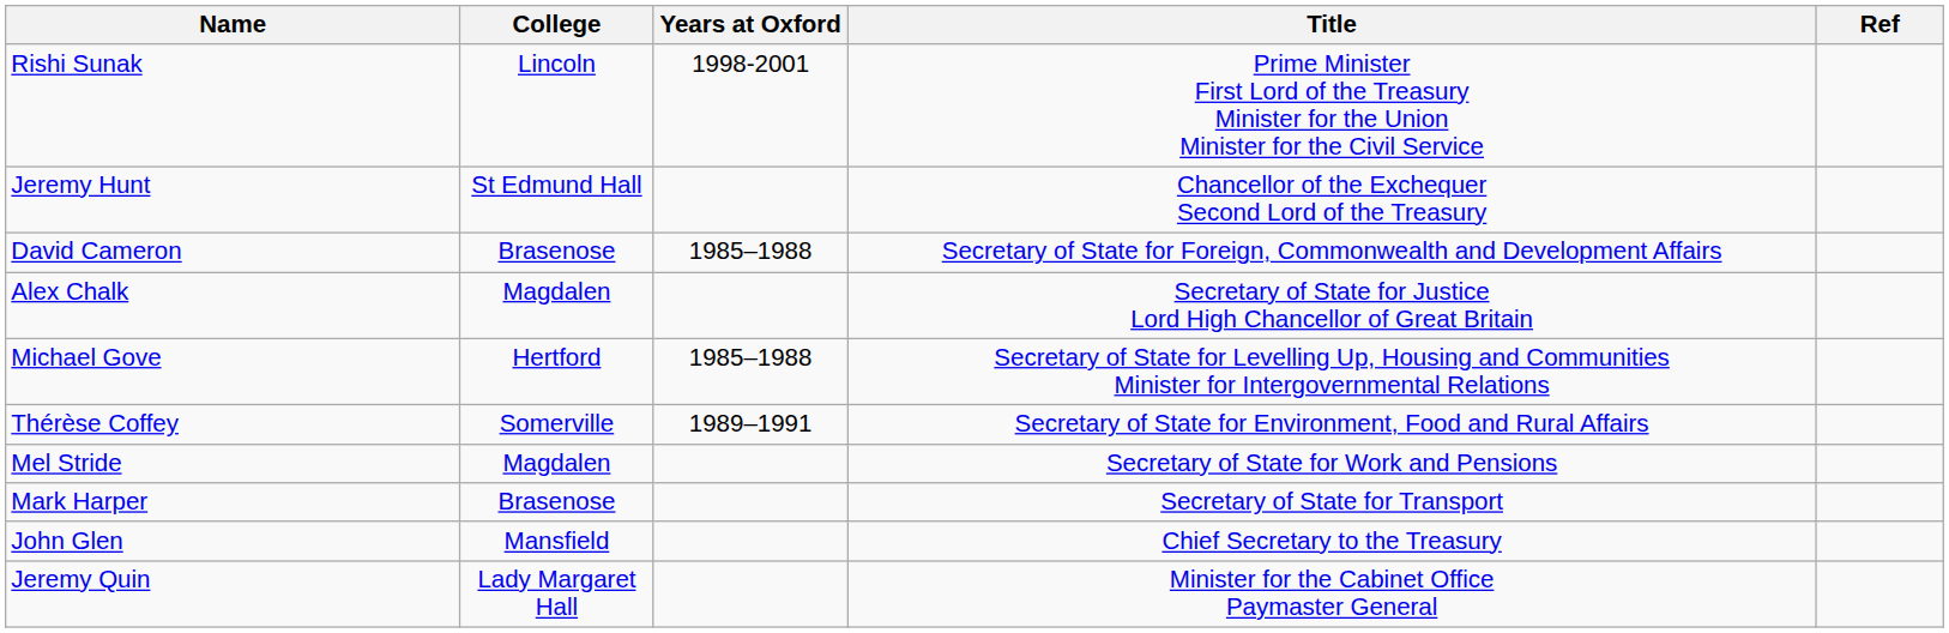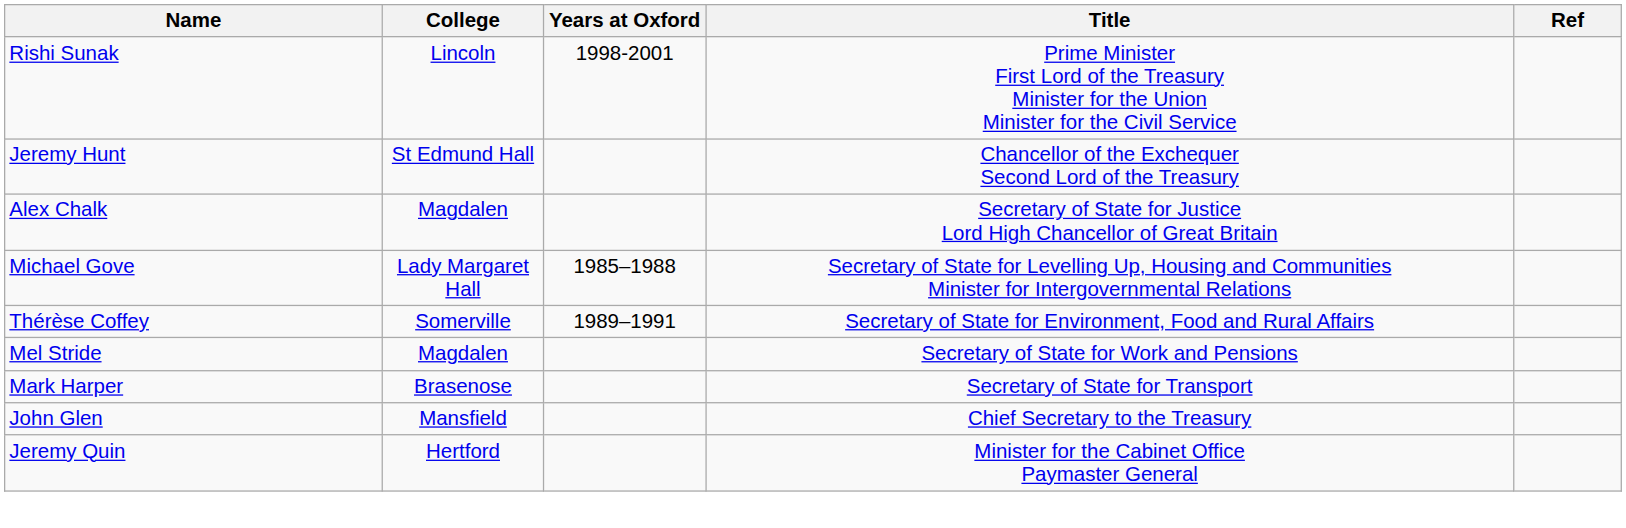 <table class="wikitable sortable" style="width:100%">
 <tr>
 <th width="*">Name</th>
 <th width="10%">College</th>
 <th width="10%">Years at Oxford</th>
 <th width="50%">Title</th>
 <th width="*">Ref</th>
 </tr>
 <tr valign="top">
 <td><a href='#'>Rishi Sunak</a></td>
 <td align="center"><a href='#'>Lincoln</a></td>
 <td align="center">1998-2001</td>
 <td align="center"><a href='#'>Prime Minister</a><br><a href='#'>First Lord of the Treasury</a><br><a href='#'>Minister for the Union</a><br><a href='#'>Minister for the Civil Service</a></td>
 <td align="center"></td>
 </tr>
 <tr valign="top">
 <td><a href='#'>Jeremy Hunt</a></td>
 <td align="center"><a href='#'>St Edmund Hall</a></td>
 <td align="center"></td>
 <td align="center"><a href='#'>Chancellor of the Exchequer</a><br><a href='#'>Second Lord of the Treasury</a></td>
 <td align="center"></td>
 </tr>
 <tr valign="top">
-<td><a href='#'>David Cameron</a></td>
-<td align="center"><a href='#'>Brasenose</a></td>
-<td align="center">1985–1988</td>
-<td align="center"><a href='#'>Secretary of State for Foreign, Commonwealth and Development Affairs</a></td>
-<td align="center"></td>
-</tr>
-<tr valign="top">
 <td><a href='#'>Alex Chalk</a></td>
 <td align="center"><a href='#'>Magdalen</a></td>
 <td align="center"></td>
 <td align="center"><a href='#'>Secretary of State for Justice</a><br><a href='#'>Lord High Chancellor of Great Britain</a></td>
 <td align="center"></td>
 </tr>
 <tr valign="top">
 <td><a href='#'>Michael Gove</a></td>
-<td align="center"><a href='#'>Hertford</a></td>
+<td align="center"><a href='#'>Lady Margaret Hall</a></td>
 <td align="center">1985–1988</td>
 <td align="center"><a href='#'>Secretary of State for Levelling Up, Housing and Communities</a><br><a href='#'>Minister for Intergovernmental Relations</a></td>
 <td align="center"></td>
 </tr>
 <tr valign="top">
 <td><a href='#'>Thérèse Coffey</a></td>
 <td align="center"><a href='#'>Somerville</a></td>
 <td align="center">1989–1991</td>
 <td align="center"><a href='#'>Secretary of State for Environment, Food and Rural Affairs</a></td>
 <td align="center"></td>
 </tr>
 <tr valign="top">
 <td><a href='#'>Mel Stride</a></td>
 <td align="center"><a href='#'>Magdalen</a></td>
 <td align="center"></td>
 <td align="center"><a href='#'>Secretary of State for Work and Pensions</a></td>
 <td align="center"></td>
 </tr>
 <tr valign="top">
 <td><a href='#'>Mark Harper</a></td>
 <td align="center"><a href='#'>Brasenose</a></td>
 <td align="center"></td>
 <td align="center"><a href='#'>Secretary of State for Transport</a></td>
 <td align="center"></td>
 </tr>
 <tr valign="top">
 <td><a href='#'>John Glen</a></td>
 <td align="center"><a href='#'>Mansfield</a></td>
 <td align="center"></td>
 <td align="center"><a href='#'>Chief Secretary to the Treasury</a></td>
 <td align="center"></td>
 </tr>
 <tr valign="top">
 <td><a href='#'>Jeremy Quin</a></td>
-<td align="center"><a href='#'>Lady Margaret Hall</a></td>
+<td align="center"><a href='#'>Hertford</a></td>
 <td align="center"></td>
 <td align="center"><a href='#'>Minister for the Cabinet Office</a><br><a href='#'>Paymaster General</a></td>
 <td align="center"></td>
 </tr>
 </table>
